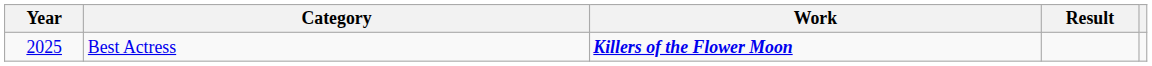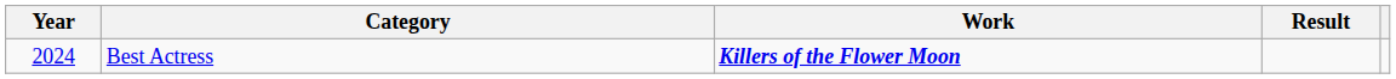 <table class="wikitable">
 <tr>
 <th scope="col" style="width:4em;">Year</th>
 <th scope="col" style="width:28em;">Category</th>
 <th scope="col" style="width:25em;">Work</th>
 <th scope="col" style="width:5em;">Result</th>
 <th></th>
 </tr>
 <tr>
-<td style="text-align:center;"><a href='#'>2025</a></td>
+<td style="text-align:center;"><a href='#'>2024</a></td>
 <td><a href='#'>Best Actress</a></td>
 <td><strong><em><a href='#'>Killers of the Flower Moon</a></em></strong></td>
 <td></td>
 <td align="center"></td>
 </tr>
 </table>
